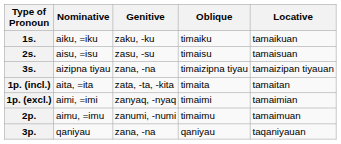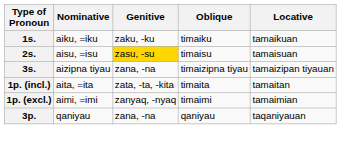 <table class="wikitable">
 <tr>
 <th>Type of<br> Pronoun</th>
 <th c=01>Nominative</th>
 <th c=02>Genitive</th>
 <th c=03>Oblique</th>
 <th c=04>Locative</th>
 </tr>
 <tr>
 <th>1s.</th>
 <td c=01>aiku, =iku</td>
 <td c=02>zaku, -ku</td>
 <td c=03>timaiku</td>
 <td c=04>tamaikuan</td>
 </tr>
 <tr>
 <th>2s.</th>
 <td c=01>aisu, =isu</td>
-<td c=02>zasu, -su</td>
+<td c=02 style="background: gold;">zasu, -su</td>
 <td c=03>timaisu</td>
 <td c=04>tamaisuan</td>
 </tr>
 <tr>
 <th>3s.</th>
 <td c=01>aizipna tiyau</td>
 <td c=02>zana, -na</td>
 <td c=03>timaizipna tiyau</td>
 <td c=04>tamaizipan tiyauan</td>
 </tr>
 <tr>
 <th>1p. (incl.)</th>
 <td c=01>aita, =ita</td>
 <td c=02>zata, -ta, -kita</td>
 <td c=03>timaita</td>
 <td c=04>tamaitan</td>
 </tr>
 <tr>
 <th>1p. (excl.)</th>
 <td c=01>aimi, =imi</td>
 <td c=02>zanyaq, -nyaq</td>
 <td c=03>timaimi</td>
 <td c=04>tamaimian</td>
 </tr>
 <tr>
-<th>2p.</th>
-<td c=01>aimu, =imu</td>
-<td c=02>zanumi, -numi</td>
-<td c=03>timaimu</td>
-<td c=04>tamaimuan</td>
-</tr>
-<tr>
 <th>3p.</th>
 <td c=01>qaniyau</td>
 <td c=02>zana, -na</td>
 <td c=03>qaniyau</td>
 <td c=04>taqaniyauan</td>
 </tr>
 </table>
